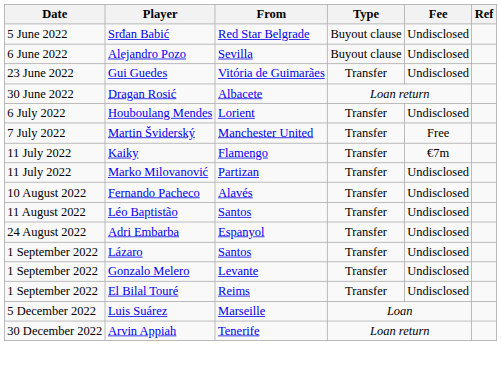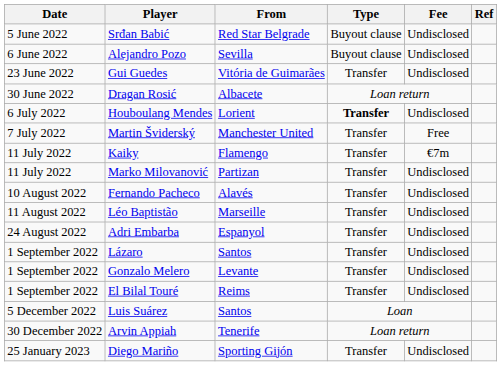 <table class="wikitable">
 <tr>
 <th>Date</th>
 <th>Player</th>
 <th>From</th>
 <th>Type</th>
 <th>Fee</th>
 <th>Ref</th>
 </tr>
 <tr>
 <td>5 June 2022</td>
 <td> <a href='#'>Srđan Babić</a></td>
 <td> <a href='#'>Red Star Belgrade</a></td>
 <td align=center>Buyout clause</td>
 <td align=center>Undisclosed</td>
 <td align=center></td>
 </tr>
 <tr>
 <td>6 June 2022</td>
 <td> <a href='#'>Alejandro Pozo</a></td>
 <td><a href='#'>Sevilla</a></td>
 <td align=center>Buyout clause</td>
 <td align=center>Undisclosed</td>
 <td align=center></td>
 </tr>
 <tr>
 <td>23 June 2022</td>
 <td> <a href='#'>Gui Guedes</a></td>
 <td> <a href='#'>Vitória de Guimarães</a></td>
 <td align=center>Transfer</td>
 <td align=center>Undisclosed</td>
 <td align=center></td>
 </tr>
 <tr>
 <td>30 June 2022</td>
 <td> <a href='#'>Dragan Rosić</a></td>
 <td><a href='#'>Albacete</a></td>
 <td colspan=2 align=center><em>Loan return</em></td>
 <td align=center></td>
 </tr>
 <tr>
 <td>6 July 2022</td>
 <td> <a href='#'>Houboulang Mendes</a></td>
 <td> <a href='#'>Lorient</a></td>
-<td align=center>Transfer</td>
+<td align=center><strong>Transfer</strong></td>
 <td align=center>Undisclosed</td>
 <td align=center></td>
 </tr>
 <tr>
 <td>7 July 2022</td>
 <td> <a href='#'>Martin Šviderský</a></td>
 <td> <a href='#'>Manchester United</a></td>
 <td align=center>Transfer</td>
 <td align=center>Free</td>
 <td align=center></td>
 </tr>
 <tr>
 <td>11 July 2022</td>
 <td> <a href='#'>Kaiky</a></td>
 <td> <a href='#'>Flamengo</a></td>
 <td align=center>Transfer</td>
 <td align=center>€7m</td>
 <td align=center></td>
 </tr>
 <tr>
 <td>11 July 2022</td>
 <td> <a href='#'>Marko Milovanović</a></td>
 <td> <a href='#'>Partizan</a></td>
 <td align=center>Transfer</td>
 <td align=center>Undisclosed</td>
 <td align=center></td>
 </tr>
 <tr>
 <td>10 August 2022</td>
 <td> <a href='#'>Fernando Pacheco</a></td>
 <td><a href='#'>Alavés</a></td>
 <td align=center>Transfer</td>
 <td align=center>Undisclosed</td>
 <td align=center></td>
 </tr>
 <tr>
 <td>11 August 2022</td>
 <td> <a href='#'>Léo Baptistão</a></td>
-<td> <a href='#'>Santos</a></td>
+<td> <a href='#'>Marseille</a></td>
 <td align=center>Transfer</td>
 <td align=center>Undisclosed</td>
 <td align=center></td>
 </tr>
 <tr>
 <td>24 August 2022</td>
 <td> <a href='#'>Adri Embarba</a></td>
 <td><a href='#'>Espanyol</a></td>
 <td align=center>Transfer</td>
 <td align=center>Undisclosed</td>
 <td align=center></td>
 </tr>
 <tr>
 <td>1 September 2022</td>
 <td> <a href='#'>Lázaro</a></td>
 <td> <a href='#'>Santos</a></td>
 <td align=center>Transfer</td>
 <td align=center>Undisclosed</td>
 <td align=center></td>
 </tr>
 <tr>
 <td>1 September 2022</td>
 <td> <a href='#'>Gonzalo Melero</a></td>
 <td><a href='#'>Levante</a></td>
 <td align=center>Transfer</td>
 <td align=center>Undisclosed</td>
 <td align=center></td>
 </tr>
 <tr>
 <td>1 September 2022</td>
 <td> <a href='#'>El Bilal Touré</a></td>
 <td> <a href='#'>Reims</a></td>
 <td align=center>Transfer</td>
 <td align=center>Undisclosed</td>
 <td align=center></td>
 </tr>
 <tr>
 <td>5 December 2022</td>
 <td> <a href='#'>Luis Suárez</a></td>
-<td> <a href='#'>Marseille</a></td>
+<td> <a href='#'>Santos</a></td>
 <td colspan=2 align=center><em>Loan</em></td>
 <td align=center></td>
 </tr>
 <tr>
 <td>30 December 2022</td>
 <td> <a href='#'>Arvin Appiah</a></td>
 <td><a href='#'>Tenerife</a></td>
 <td colspan=2 align=center><em>Loan return</em></td>
 <td align=center></td>
 </tr>
+<tr>
+<td>25 January 2023</td>
+<td> <a href='#'>Diego Mariño</a></td>
+<td><a href='#'>Sporting Gijón</a></td>
+<td align=center>Transfer</td>
+<td align=center>Undisclosed</td>
+<td align=center></td>
+</tr>
 </table>
